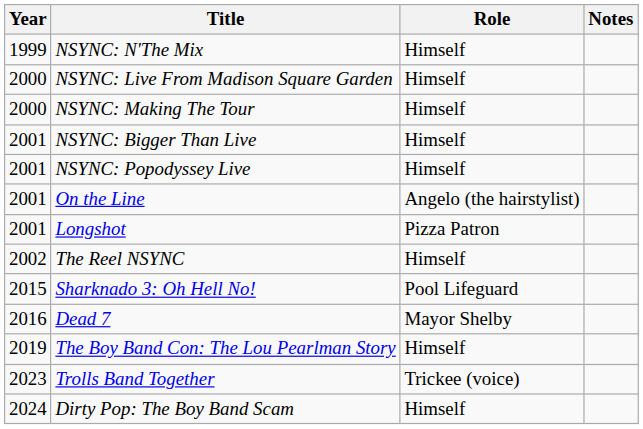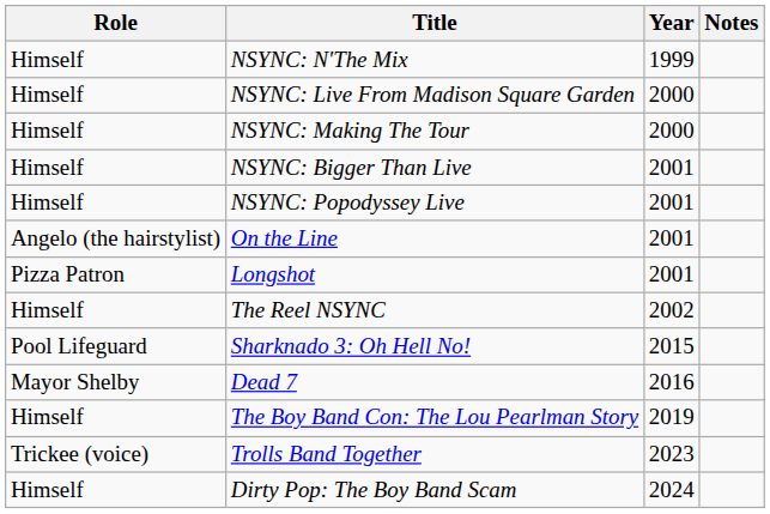 <table class="wikitable sortable">
 <tr>
+<th>Role</th>
+<th>Title</th>
 <th>Year</th>
-<th>Title</th>
-<th>Role</th>
 <th>Notes</th>
 </tr>
 <tr>
+<td>Himself</td>
+<td><em>NSYNC: N'The Mix</em></td>
 <td>1999</td>
-<td><em>NSYNC: N'The Mix</em></td>
-<td>Himself</td>
 <td></td>
 </tr>
 <tr>
+<td>Himself</td>
+<td><em>NSYNC: Live From Madison Square Garden</em></td>
 <td>2000</td>
-<td><em>NSYNC: Live From Madison Square Garden</em></td>
-<td>Himself</td>
 <td></td>
 </tr>
 <tr>
+<td>Himself</td>
+<td><em>NSYNC: Making The Tour</em></td>
 <td>2000</td>
-<td><em>NSYNC: Making The Tour</em></td>
-<td>Himself</td>
 <td></td>
 </tr>
 <tr>
+<td>Himself</td>
+<td><em>NSYNC: Bigger Than Live</em></td>
 <td>2001</td>
-<td><em>NSYNC: Bigger Than Live</em></td>
-<td>Himself</td>
 <td></td>
 </tr>
 <tr>
+<td>Himself</td>
+<td><em>NSYNC: Popodyssey Live</em></td>
 <td>2001</td>
-<td><em>NSYNC: Popodyssey Live</em></td>
-<td>Himself</td>
 <td></td>
 </tr>
 <tr>
+<td>Angelo (the hairstylist)</td>
+<td><em><a href='#'>On the Line</a></em></td>
 <td>2001</td>
-<td><em><a href='#'>On the Line</a></em></td>
-<td>Angelo (the hairstylist)</td>
 <td></td>
 </tr>
 <tr>
+<td>Pizza Patron</td>
+<td><em><a href='#'>Longshot</a></em></td>
 <td>2001</td>
-<td><em><a href='#'>Longshot</a></em></td>
-<td>Pizza Patron</td>
 <td></td>
 </tr>
 <tr>
+<td>Himself</td>
+<td><em>The Reel NSYNC</em></td>
 <td>2002</td>
-<td><em>The Reel NSYNC</em></td>
-<td>Himself</td>
 <td></td>
 </tr>
 <tr>
+<td>Pool Lifeguard</td>
+<td><em><a href='#'>Sharknado 3: Oh Hell No!</a></em></td>
 <td>2015</td>
-<td><em><a href='#'>Sharknado 3: Oh Hell No!</a></em></td>
-<td>Pool Lifeguard</td>
 <td></td>
 </tr>
 <tr>
+<td>Mayor Shelby</td>
+<td><em><a href='#'>Dead 7</a></em></td>
 <td>2016</td>
-<td><em><a href='#'>Dead 7</a></em></td>
-<td>Mayor Shelby</td>
 <td></td>
 </tr>
 <tr>
+<td>Himself</td>
+<td><em><a href='#'>The Boy Band Con: The Lou Pearlman Story</a></em></td>
 <td>2019</td>
-<td><em><a href='#'>The Boy Band Con: The Lou Pearlman Story</a></em></td>
-<td>Himself</td>
 <td></td>
 </tr>
 <tr>
+<td>Trickee (voice)</td>
+<td><em><a href='#'>Trolls Band Together</a></em></td>
 <td>2023</td>
-<td><em><a href='#'>Trolls Band Together</a></em></td>
-<td>Trickee (voice)</td>
 <td></td>
 </tr>
 <tr>
+<td>Himself</td>
+<td><em>Dirty Pop: The Boy Band Scam</em></td>
 <td>2024</td>
-<td><em>Dirty Pop: The Boy Band Scam</em></td>
-<td>Himself</td>
 <td></td>
 </tr>
 </table>
